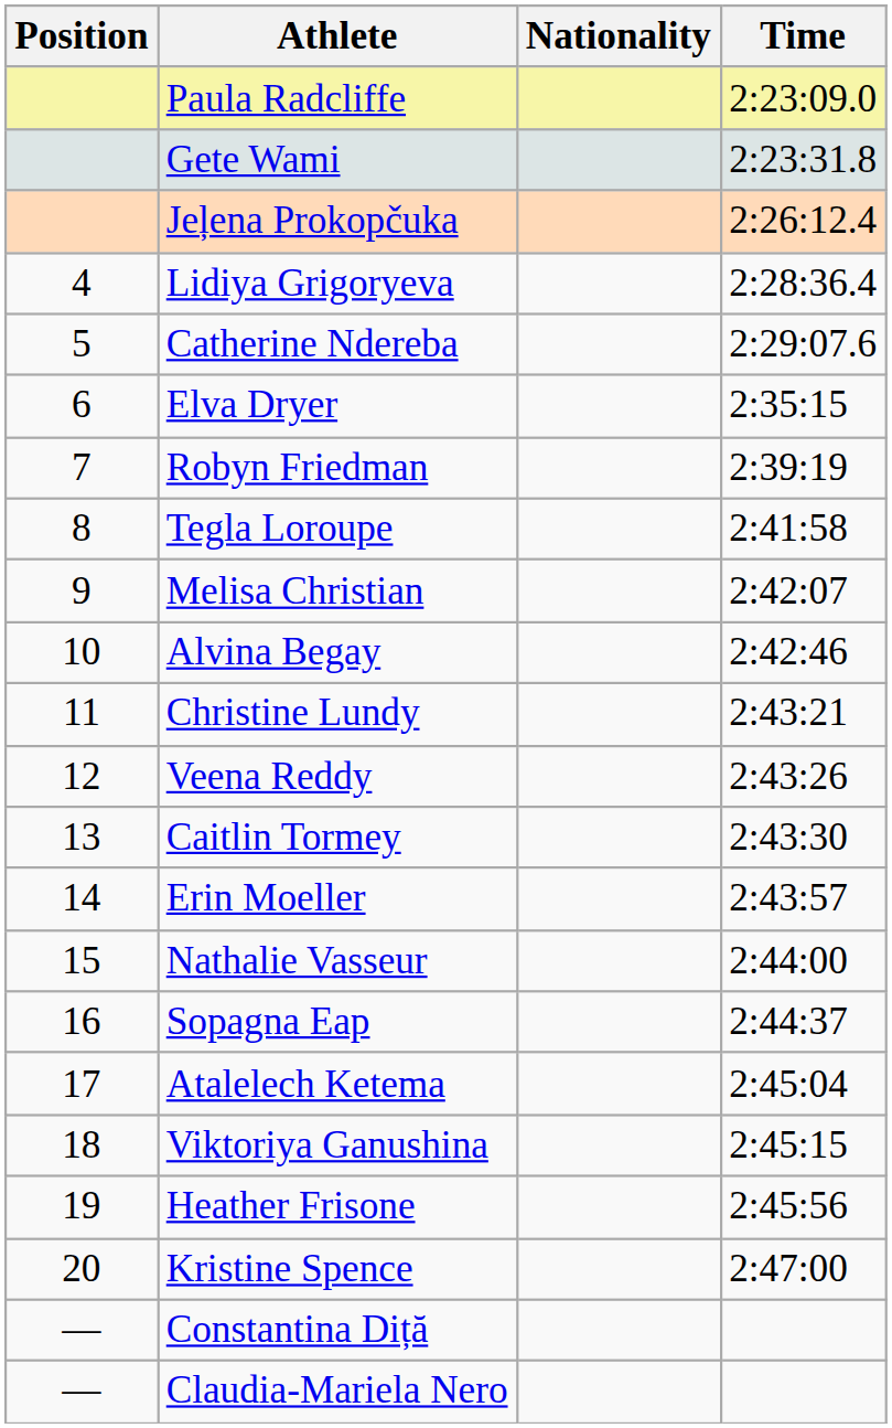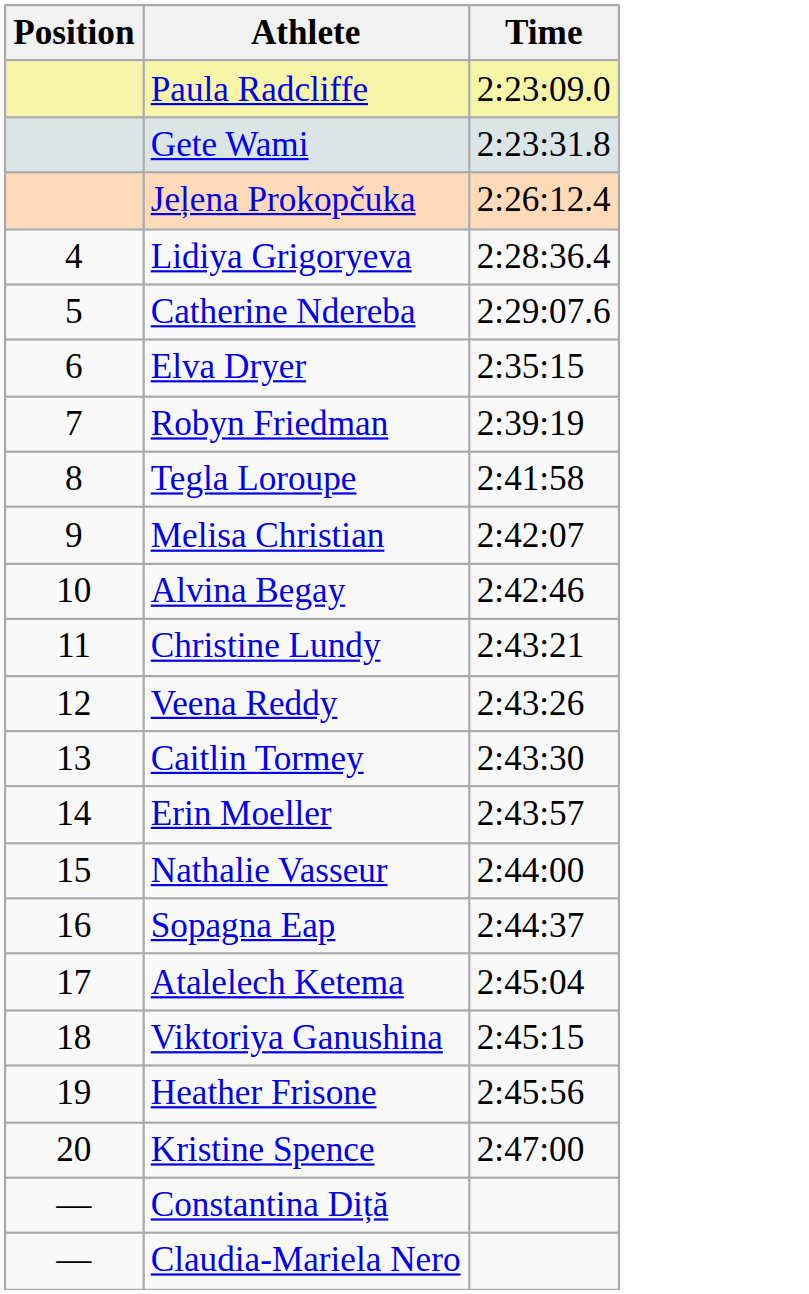 <table class="wikitable sortable">
 <tr>
 <th>Position</th>
 <th>Athlete</th>
-<th>Nationality</th>
 <th>Time</th>
 </tr>
 <tr bgcolor=#F7F6A8>
 <td align=center></td>
 <td><a href='#'>Paula Radcliffe</a></td>
-<td></td>
 <td>2:23:09.0</td>
 </tr>
 <tr bgcolor=#DCE5E5>
 <td align=center></td>
 <td><a href='#'>Gete Wami</a></td>
-<td></td>
 <td>2:23:31.8</td>
 </tr>
 <tr bgcolor=#FFDAB9>
 <td align=center></td>
 <td><a href='#'>Jeļena Prokopčuka</a></td>
-<td></td>
 <td>2:26:12.4</td>
 </tr>
 <tr>
 <td align=center>4</td>
 <td><a href='#'>Lidiya Grigoryeva</a></td>
-<td></td>
 <td>2:28:36.4</td>
 </tr>
 <tr>
 <td align=center>5</td>
 <td><a href='#'>Catherine Ndereba</a></td>
-<td></td>
 <td>2:29:07.6</td>
 </tr>
 <tr>
 <td align=center>6</td>
 <td><a href='#'>Elva Dryer</a></td>
-<td></td>
 <td>2:35:15</td>
 </tr>
 <tr>
 <td align=center>7</td>
 <td><a href='#'>Robyn Friedman</a></td>
-<td></td>
 <td>2:39:19</td>
 </tr>
 <tr>
 <td align=center>8</td>
 <td><a href='#'>Tegla Loroupe</a></td>
-<td></td>
 <td>2:41:58</td>
 </tr>
 <tr>
 <td align=center>9</td>
 <td><a href='#'>Melisa Christian</a></td>
-<td></td>
 <td>2:42:07</td>
 </tr>
 <tr>
 <td align=center>10</td>
 <td><a href='#'>Alvina Begay</a></td>
-<td></td>
 <td>2:42:46</td>
 </tr>
 <tr>
 <td align=center>11</td>
 <td><a href='#'>Christine Lundy</a></td>
-<td></td>
 <td>2:43:21</td>
 </tr>
 <tr>
 <td align=center>12</td>
 <td><a href='#'>Veena Reddy</a></td>
-<td></td>
 <td>2:43:26</td>
 </tr>
 <tr>
 <td align=center>13</td>
 <td><a href='#'>Caitlin Tormey</a></td>
-<td></td>
 <td>2:43:30</td>
 </tr>
 <tr>
 <td align=center>14</td>
 <td><a href='#'>Erin Moeller</a></td>
-<td></td>
 <td>2:43:57</td>
 </tr>
 <tr>
 <td align=center>15</td>
 <td><a href='#'>Nathalie Vasseur</a></td>
-<td></td>
 <td>2:44:00</td>
 </tr>
 <tr>
 <td align=center>16</td>
 <td><a href='#'>Sopagna Eap</a></td>
-<td></td>
 <td>2:44:37</td>
 </tr>
 <tr>
 <td align=center>17</td>
 <td><a href='#'>Atalelech Ketema</a></td>
-<td></td>
 <td>2:45:04</td>
 </tr>
 <tr>
 <td align=center>18</td>
 <td><a href='#'>Viktoriya Ganushina</a></td>
-<td></td>
 <td>2:45:15</td>
 </tr>
 <tr>
 <td align=center>19</td>
 <td><a href='#'>Heather Frisone</a></td>
-<td></td>
 <td>2:45:56</td>
 </tr>
 <tr>
 <td align=center>20</td>
 <td><a href='#'>Kristine Spence</a></td>
-<td></td>
 <td>2:47:00</td>
 </tr>
 <tr>
 <td align=center>—</td>
 <td><a href='#'>Constantina Diță</a></td>
 <td></td>
-<td></td>
 </tr>
 <tr>
 <td align=center>—</td>
 <td><a href='#'>Claudia-Mariela Nero</a></td>
 <td></td>
-<td></td>
 </tr>
 </table>
